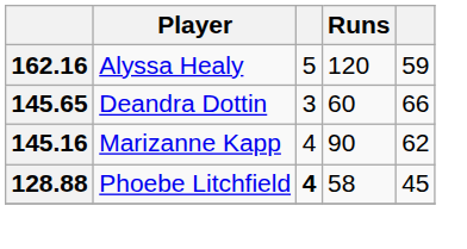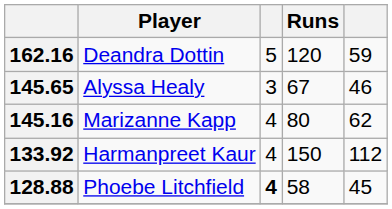 <table class="wikitable sortable" style="text-align:left;">
 <tr>
 <th scope=col></th>
 <th scope=col>Player</th>
 <th scope=col></th>
 <th scope=col>Runs</th>
 <th scope=col></th>
 </tr>
 <tr>
 <th scope=row>162.16</th>
-<td> <a href='#'>Alyssa Healy</a></td>
+<td> <a href='#'>Deandra Dottin</a></td>
 <td>5</td>
 <td>120</td>
 <td>59</td>
 </tr>
 <tr>
 <th scope=row>145.65</th>
-<td> <a href='#'>Deandra Dottin</a></td>
+<td> <a href='#'>Alyssa Healy</a></td>
 <td>3</td>
-<td>60</td>
-<td>66</td>
+<td>67</td>
+<td>46</td>
 </tr>
 <tr>
 <th scope=row>145.16</th>
 <td> <a href='#'>Marizanne Kapp</a></td>
 <td>4</td>
-<td>90</td>
+<td>80</td>
 <td>62</td>
+</tr>
+<tr>
+<th scope=row>133.92</th>
+<td> <a href='#'>Harmanpreet Kaur</a></td>
+<td>4</td>
+<td>150</td>
+<td>112</td>
 </tr>
 <tr>
 <th scope=row>128.88</th>
 <td> <a href='#'>Phoebe Litchfield</a></td>
 <td><strong>4</strong></td>
 <td>58</td>
 <td>45</td>
 </tr>
 <tr>
 </tr>
 </table>
